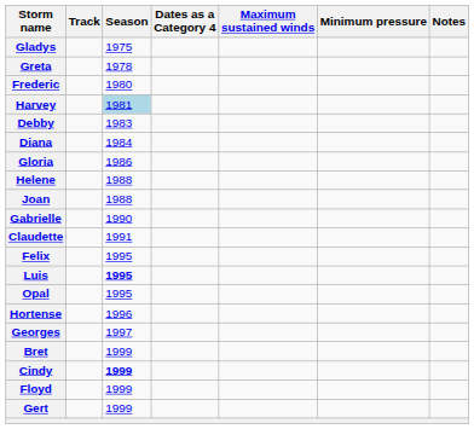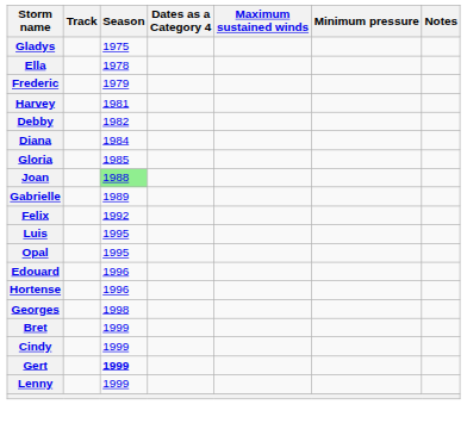 <table class="wikitable sortable" style="margin:0.5em auto">
 <tr>
 <th scope="col">Storm<br>name</th>
 <th scope="col" class="unsortable">Track</th>
 <th scope="col" align="right">Season</th>
 <th scope="col">Dates as a<br>Category 4</th>
 <th scope="col"><a href='#'>Maximum<br>sustained winds</a></th>
 <th scope="col">Minimum pressure</th>
 <th scope="col" class="unsortable">Notes</th>
 </tr>
 <tr>
 <th scope="row"><a href='#'>Gladys</a></th>
 <td></td>
 <td><a href='#'>1975</a></td>
 <td></td>
 <td></td>
 <td></td>
 <td></td>
 </tr>
 <tr>
-<th scope="row"><a href='#'>Greta</a></th>
+<th scope="row"><a href='#'>Ella</a></th>
 <td></td>
 <td><a href='#'>1978</a></td>
 <td></td>
 <td></td>
 <td></td>
 <td></td>
 </tr>
 <tr>
 <th scope="row"><a href='#'>Frederic</a></th>
 <td></td>
-<td><a href='#'>1980</a></td>
+<td><a href='#'>1979</a></td>
 <td></td>
 <td></td>
 <td></td>
 <td></td>
 </tr>
 <tr>
 <th scope="row"><a href='#'>Harvey</a></th>
 <td></td>
-<td style="background: lightblue;"><a href='#'>1981</a></td>
+<td><a href='#'>1981</a></td>
 <td></td>
 <td></td>
 <td></td>
 <td></td>
 </tr>
 <tr>
 <th scope="row"><a href='#'>Debby</a></th>
 <td></td>
-<td><a href='#'>1983</a></td>
+<td><a href='#'>1982</a></td>
 <td></td>
 <td></td>
 <td></td>
 <td></td>
 </tr>
 <tr>
 <th scope="row"><a href='#'>Diana</a></th>
 <td></td>
 <td><a href='#'>1984</a></td>
 <td></td>
 <td></td>
 <td></td>
 <td></td>
 </tr>
 <tr>
 <th scope="row"><a href='#'>Gloria</a></th>
 <td></td>
-<td><a href='#'>1986</a></td>
-<td></td>
-<td></td>
-<td></td>
-<td></td>
-</tr>
-<tr>
-<th scope="row"><a href='#'>Helene</a></th>
-<td></td>
-<td><a href='#'>1988</a></td>
+<td><a href='#'>1985</a></td>
 <td></td>
 <td></td>
 <td></td>
 <td></td>
 </tr>
 <tr>
 <th scope="row"><a href='#'>Joan</a></th>
 <td></td>
-<td><a href='#'>1988</a></td>
+<td style="background: lightgreen;"><a href='#'>1988</a></td>
 <td></td>
 <td></td>
 <td></td>
 <td></td>
 </tr>
 <tr>
 <th scope="row"><a href='#'>Gabrielle</a></th>
 <td></td>
-<td><a href='#'>1990</a></td>
-<td></td>
-<td></td>
-<td></td>
-<td></td>
-</tr>
-<tr>
-<th scope="row"><a href='#'>Claudette</a></th>
-<td></td>
-<td><a href='#'>1991</a></td>
+<td><a href='#'>1989</a></td>
 <td></td>
 <td></td>
 <td></td>
 <td></td>
 </tr>
 <tr>
 <th scope="row"><a href='#'>Felix</a></th>
 <td></td>
-<td><a href='#'>1995</a></td>
+<td><a href='#'>1992</a></td>
 <td></td>
 <td></td>
 <td></td>
 <td></td>
 </tr>
 <tr>
 <th scope="row"><a href='#'>Luis</a></th>
 <td></td>
-<td><strong><a href='#'>1995</a></strong></td>
+<td><a href='#'>1995</a></td>
 <td></td>
 <td></td>
 <td></td>
 <td></td>
 </tr>
 <tr>
 <th scope="row"><a href='#'>Opal</a></th>
 <td></td>
 <td><a href='#'>1995</a></td>
+<td></td>
+<td></td>
+<td></td>
+<td></td>
+</tr>
+<tr>
+<th scope="row"><a href='#'>Edouard</a></th>
+<td></td>
+<td><a href='#'>1996</a></td>
 <td></td>
 <td></td>
 <td></td>
 <td></td>
 </tr>
 <tr>
 <th scope="row"><a href='#'>Hortense</a></th>
 <td></td>
 <td><a href='#'>1996</a></td>
 <td></td>
 <td></td>
 <td></td>
 <td></td>
 </tr>
 <tr>
 <th scope="row"><a href='#'>Georges</a></th>
 <td></td>
-<td><a href='#'>1997</a></td>
+<td><a href='#'>1998</a></td>
 <td></td>
 <td></td>
 <td></td>
 <td></td>
 </tr>
 <tr>
 <th scope="row"><a href='#'>Bret</a></th>
 <td></td>
 <td><a href='#'>1999</a></td>
 <td></td>
 <td></td>
 <td></td>
 <td></td>
 </tr>
 <tr>
 <th scope="row"><a href='#'>Cindy</a></th>
 <td></td>
-<td><strong><a href='#'>1999</a></strong></td>
-<td></td>
-<td></td>
-<td></td>
-<td></td>
-</tr>
-<tr>
-<th scope="row"><a href='#'>Floyd</a></th>
-<td></td>
 <td><a href='#'>1999</a></td>
 <td></td>
 <td></td>
 <td></td>
 <td></td>
 </tr>
 <tr>
 <th scope="row"><a href='#'>Gert</a></th>
+<td></td>
+<td><strong><a href='#'>1999</a></strong></td>
+<td></td>
+<td></td>
+<td></td>
+<td></td>
+</tr>
+<tr>
+<th scope="row"><a href='#'>Lenny</a></th>
 <td></td>
 <td><a href='#'>1999</a></td>
 <td></td>
 <td></td>
 <td></td>
 <td></td>
 </tr>
 <tr>
 <th colspan="7"></th>
 </tr>
 </table>
